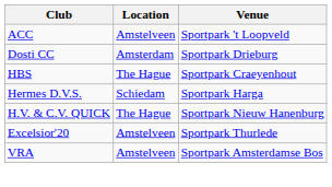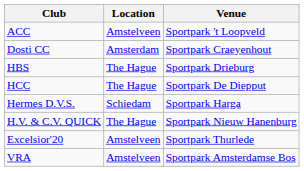 <table class="wikitable sortable">
 <tr>
 <th>Club</th>
 <th>Location</th>
 <th>Venue</th>
 </tr>
 <tr>
 <td><a href='#'>ACC</a></td>
 <td><a href='#'>Amstelveen</a></td>
 <td><a href='#'>Sportpark 't Loopveld</a></td>
 </tr>
 <tr>
 <td><a href='#'>Dosti CC</a></td>
 <td><a href='#'>Amsterdam</a></td>
-<td><a href='#'>Sportpark Drieburg</a></td>
+<td><a href='#'>Sportpark Craeyenhout</a></td>
 </tr>
 <tr>
 <td><a href='#'>HBS</a></td>
 <td><a href='#'>The Hague</a></td>
-<td><a href='#'>Sportpark Craeyenhout</a></td>
+<td><a href='#'>Sportpark Drieburg</a></td>
+</tr>
+<tr>
+<td><a href='#'>HCC</a></td>
+<td><a href='#'>The Hague</a></td>
+<td><a href='#'>Sportpark De Diepput</a></td>
 </tr>
 <tr>
 <td><a href='#'>Hermes D.V.S.</a></td>
 <td><a href='#'>Schiedam</a></td>
 <td><a href='#'>Sportpark Harga</a></td>
 </tr>
 <tr>
 <td><a href='#'>H.V. & C.V. QUICK</a></td>
 <td><a href='#'>The Hague</a></td>
 <td><a href='#'>Sportpark Nieuw Hanenburg</a></td>
 </tr>
 <tr>
 <td><a href='#'>Excelsior'20</a></td>
 <td><a href='#'>Amstelveen</a></td>
 <td><a href='#'>Sportpark Thurlede</a></td>
 </tr>
 <tr>
 <td><a href='#'>VRA</a></td>
 <td><a href='#'>Amstelveen</a></td>
 <td><a href='#'>Sportpark Amsterdamse Bos</a></td>
 </tr>
 </table>
